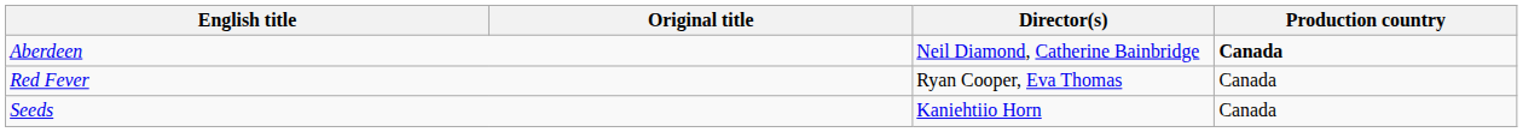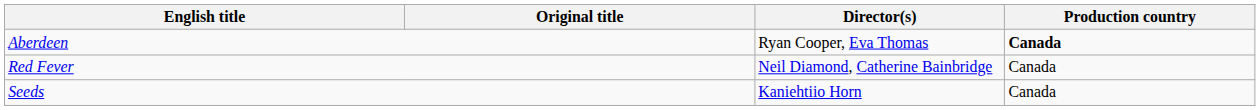 <table class="wikitable" width=100%>
 <tr>
 <th scope="col" width="32%">English title</th>
 <th scope="col" width="28%">Original title</th>
 <th scope="col" width="20%">Director(s)</th>
 <th scope="col" width="20%">Production country</th>
 </tr>
 <tr>
 <td colspan=2><em><a href='#'>Aberdeen</a></em></td>
-<td><a href='#'>Neil Diamond</a>, <a href='#'>Catherine Bainbridge</a></td>
+<td>Ryan Cooper, <a href='#'>Eva Thomas</a></td>
 <td><strong>Canada</strong></td>
 </tr>
 <tr>
 <td colspan=2><em><a href='#'>Red Fever</a></em></td>
-<td>Ryan Cooper, <a href='#'>Eva Thomas</a></td>
+<td><a href='#'>Neil Diamond</a>, <a href='#'>Catherine Bainbridge</a></td>
 <td>Canada</td>
 </tr>
 <tr>
 <td colspan=2><em><a href='#'>Seeds</a></em></td>
 <td><a href='#'>Kaniehtiio Horn</a></td>
 <td>Canada</td>
 </tr>
 </table>
